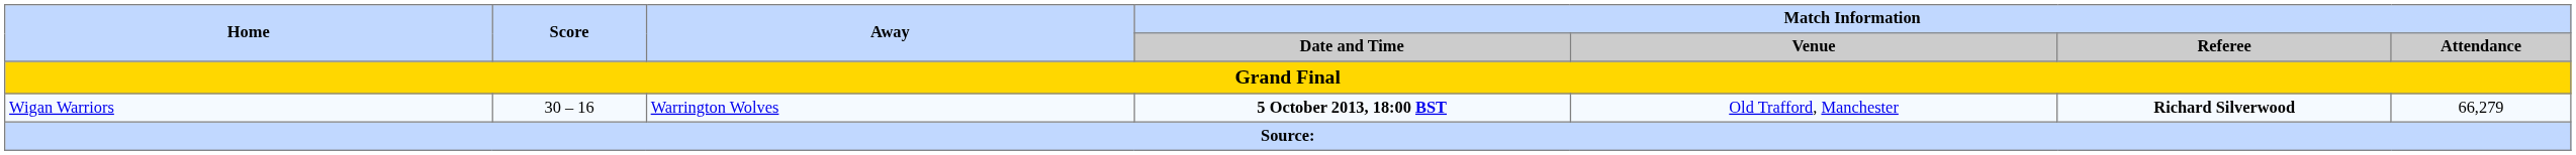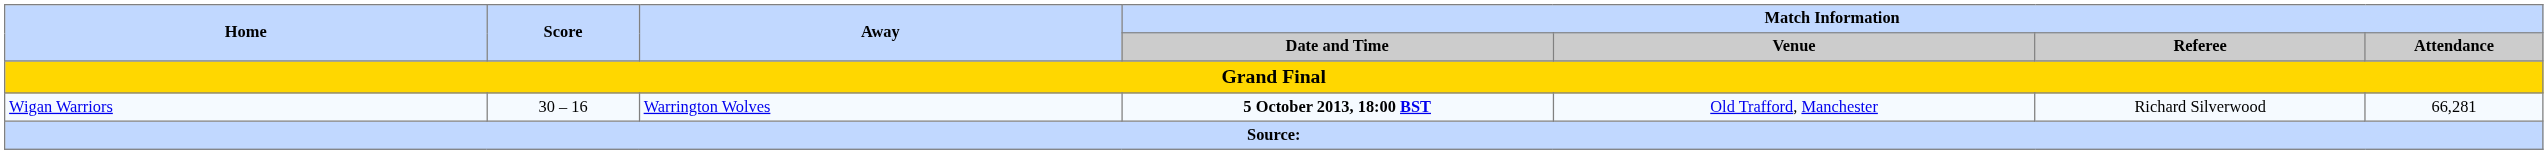 <table border=1 style="border-collapse:collapse; font-size:80%; text-align:center;" cellpadding=3 cellspacing=0 width=100%>
 <tr bgcolor=#C1D8FF>
 <th rowspan=2 width=19%>Home</th>
 <th rowspan=2 width=6%>Score</th>
 <th rowspan=2 width=19%>Away</th>
 <th colspan=6>Match Information</th>
 </tr>
 <tr bgcolor=#CCCCCC>
 <th width=17%>Date and Time</th>
 <th width=19%>Venue</th>
 <th width=13%>Referee</th>
 <th width=7%>Attendance</th>
 </tr>
 <tr>
 <td style="background:gold;" align=center colspan=9><big><strong>Grand Final</strong></big></td>
 </tr>
 <tr bgcolor=#F5FAFF>
 <td align=left> <a href='#'>Wigan Warriors</a></td>
 <td>30 – 16</td>
 <td align=left> <a href='#'>Warrington Wolves</a></td>
 <td><strong>5 October 2013, 18:00 <a href='#'>BST</a></strong></td>
 <td><a href='#'>Old Trafford</a>, <a href='#'>Manchester</a></td>
-<td><strong>Richard Silverwood</strong></td>
-<td>66,279</td>
+<td>Richard Silverwood</td>
+<td>66,281</td>
 </tr>
 <tr bgcolor=#C1D8FF>
 <th colspan=12>Source:</th>
 </tr>
 </table>
